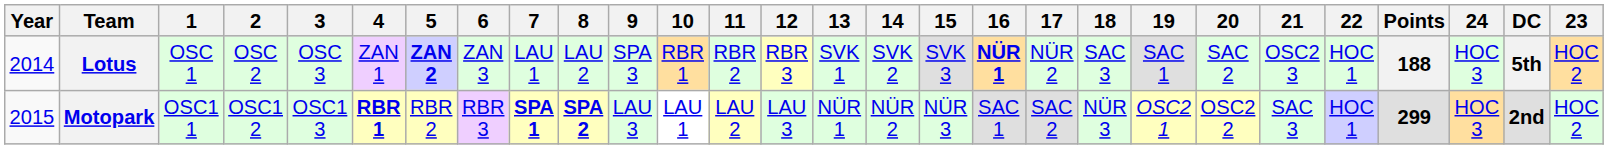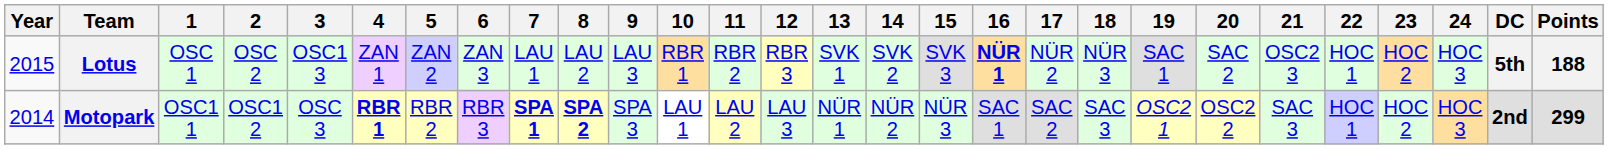 <table class="wikitable" style="text-align:center; font-size:85%">
 <tr>
 <th>Year</th>
 <th>Team</th>
 <th>1</th>
 <th>2</th>
 <th>3</th>
 <th>4</th>
 <th>5</th>
 <th>6</th>
 <th>7</th>
 <th>8</th>
 <th>9</th>
 <th>10</th>
 <th>11</th>
 <th>12</th>
 <th>13</th>
 <th>14</th>
 <th>15</th>
 <th>16</th>
 <th>17</th>
 <th>18</th>
 <th>19</th>
 <th>20</th>
 <th>21</th>
 <th>22</th>
-<th>Points</th>
+<th>23</th>
 <th>24</th>
 <th>DC</th>
-<th>23</th>
+<th>Points</th>
 </tr>
 <tr>
-<td><a href='#'>2014</a></td>
+<td><a href='#'>2015</a></td>
 <th nowrap><a href='#'>Lotus</a></th>
 <td style="background:#DFFFDF;"><a href='#'>OSC<br>1</a><br></td>
 <td style="background:#DFFFDF;"><a href='#'>OSC<br>2</a><br></td>
-<td style="background:#DFFFDF;"><a href='#'>OSC<br>3</a><br></td>
+<td style="background:#DFFFDF;"><a href='#'>OSC1<br>3</a><br></td>
 <td style="background:#EFCFFF;"><a href='#'>ZAN<br>1</a><br></td>
-<td style="background:#CFCFFF;"><strong><a href='#'>ZAN<br>2</a><br></strong></td>
+<td style="background:#CFCFFF;"><a href='#'>ZAN<br>2</a><br></td>
 <td style="background:#DFFFDF;"><a href='#'>ZAN<br>3</a><br></td>
 <td style="background:#DFFFDF;"><a href='#'>LAU<br>1</a><br></td>
 <td style="background:#DFFFDF;"><a href='#'>LAU<br>2</a><br></td>
-<td style="background:#DFFFDF;"><a href='#'>SPA<br>3</a><br></td>
+<td style="background:#DFFFDF;"><a href='#'>LAU<br>3</a><br></td>
 <td style="background:#FFDF9F;"><a href='#'>RBR<br>1</a><br></td>
 <td style="background:#DFFFDF;"><a href='#'>RBR<br>2</a><br></td>
 <td style="background:#FFFFBF;"><a href='#'>RBR<br>3</a><br></td>
 <td style="background:#DFFFDF;"><a href='#'>SVK<br>1</a><br></td>
 <td style="background:#DFFFDF;"><a href='#'>SVK<br>2</a><br></td>
 <td style="background:#DFDFDF;"><a href='#'>SVK<br>3</a><br></td>
 <td style="background:#FFDF9F;"><strong><a href='#'>NÜR<br>1</a><br></strong></td>
 <td style="background:#DFFFDF;"><a href='#'>NÜR<br>2</a><br></td>
-<td style="background:#DFFFDF;"><a href='#'>SAC<br>3</a><br></td>
+<td style="background:#DFFFDF;"><a href='#'>NÜR<br>3</a><br></td>
 <td style="background:#DFDFDF;"><a href='#'>SAC<br>1</a><br></td>
 <td style="background:#DFFFDF;"><a href='#'>SAC<br>2</a><br></td>
 <td style="background:#DFFFDF;"><a href='#'>OSC2<br>3</a><br></td>
 <td style="background:#DFFFDF;"><a href='#'>HOC<br>1</a><br></td>
-<th>188</th>
+<td style="background:#FFDF9F;"><a href='#'>HOC<br>2</a><br></td>
 <td style="background:#DFFFDF;"><a href='#'>HOC<br>3</a><br></td>
 <th>5th</th>
-<td style="background:#FFDF9F;"><a href='#'>HOC<br>2</a><br></td>
+<th>188</th>
 </tr>
 <tr>
-<td><a href='#'>2015</a></td>
+<td><a href='#'>2014</a></td>
 <th nowrap><a href='#'>Motopark</a></th>
 <td style="background:#DFFFDF;"><a href='#'>OSC1<br>1</a><br></td>
 <td style="background:#DFFFDF;"><a href='#'>OSC1<br>2</a><br></td>
-<td style="background:#DFFFDF;"><a href='#'>OSC1<br>3</a><br></td>
+<td style="background:#DFFFDF;"><a href='#'>OSC<br>3</a><br></td>
 <td style="background:#FFFFBF;"><strong><a href='#'>RBR<br>1</a></strong><br></td>
 <td style="background:#FFFFBF;"><a href='#'>RBR<br>2</a><br></td>
 <td style="background:#EFCFFF;"><a href='#'>RBR<br>3</a><br></td>
 <td style="background:#FFFFBF;"><strong><a href='#'>SPA<br>1</a></strong><br></td>
 <td style="background:#FFFFBF;"><strong><a href='#'>SPA<br>2</a></strong><br></td>
-<td style="background:#DFFFDF;"><a href='#'>LAU<br>3</a><br></td>
+<td style="background:#DFFFDF;"><a href='#'>SPA<br>3</a><br></td>
 <td style="background:#FFFFFF;"><a href='#'>LAU<br>1</a><br></td>
 <td style="background:#FFFFBF;"><a href='#'>LAU<br>2</a><br></td>
 <td style="background:#DFFFDF;"><a href='#'>LAU<br>3</a><br></td>
 <td style="background:#DFFFDF;"><a href='#'>NÜR<br>1</a><br></td>
 <td style="background:#DFFFDF;"><a href='#'>NÜR<br>2</a><br></td>
 <td style="background:#DFFFDF;"><a href='#'>NÜR<br>3</a><br></td>
 <td style="background:#DFDFDF;"><a href='#'>SAC<br>1</a><br></td>
 <td style="background:#DFDFDF;"><a href='#'>SAC<br>2</a><br></td>
-<td style="background:#DFFFDF;"><a href='#'>NÜR<br>3</a><br></td>
+<td style="background:#DFFFDF;"><a href='#'>SAC<br>3</a><br></td>
 <td style="background:#FFFFBF;"><em><a href='#'>OSC2<br>1</a></em><br></td>
 <td style="background:#FFFFBF;"><a href='#'>OSC2<br>2</a><br></td>
 <td style="background:#DFFFDF;"><a href='#'>SAC<br>3</a><br></td>
 <td style="background:#CFCFFF;"><a href='#'>HOC<br>1</a><br></td>
-<th style="background:#DFDFDF;">299</th>
+<td style="background:#DFFFDF;"><a href='#'>HOC<br>2</a><br></td>
 <td style="background:#FFDF9F;"><a href='#'>HOC<br>3</a><br></td>
 <th style="background:#DFDFDF;">2nd</th>
-<td style="background:#DFFFDF;"><a href='#'>HOC<br>2</a><br></td>
+<th style="background:#DFDFDF;">299</th>
 </tr>
 </table>
